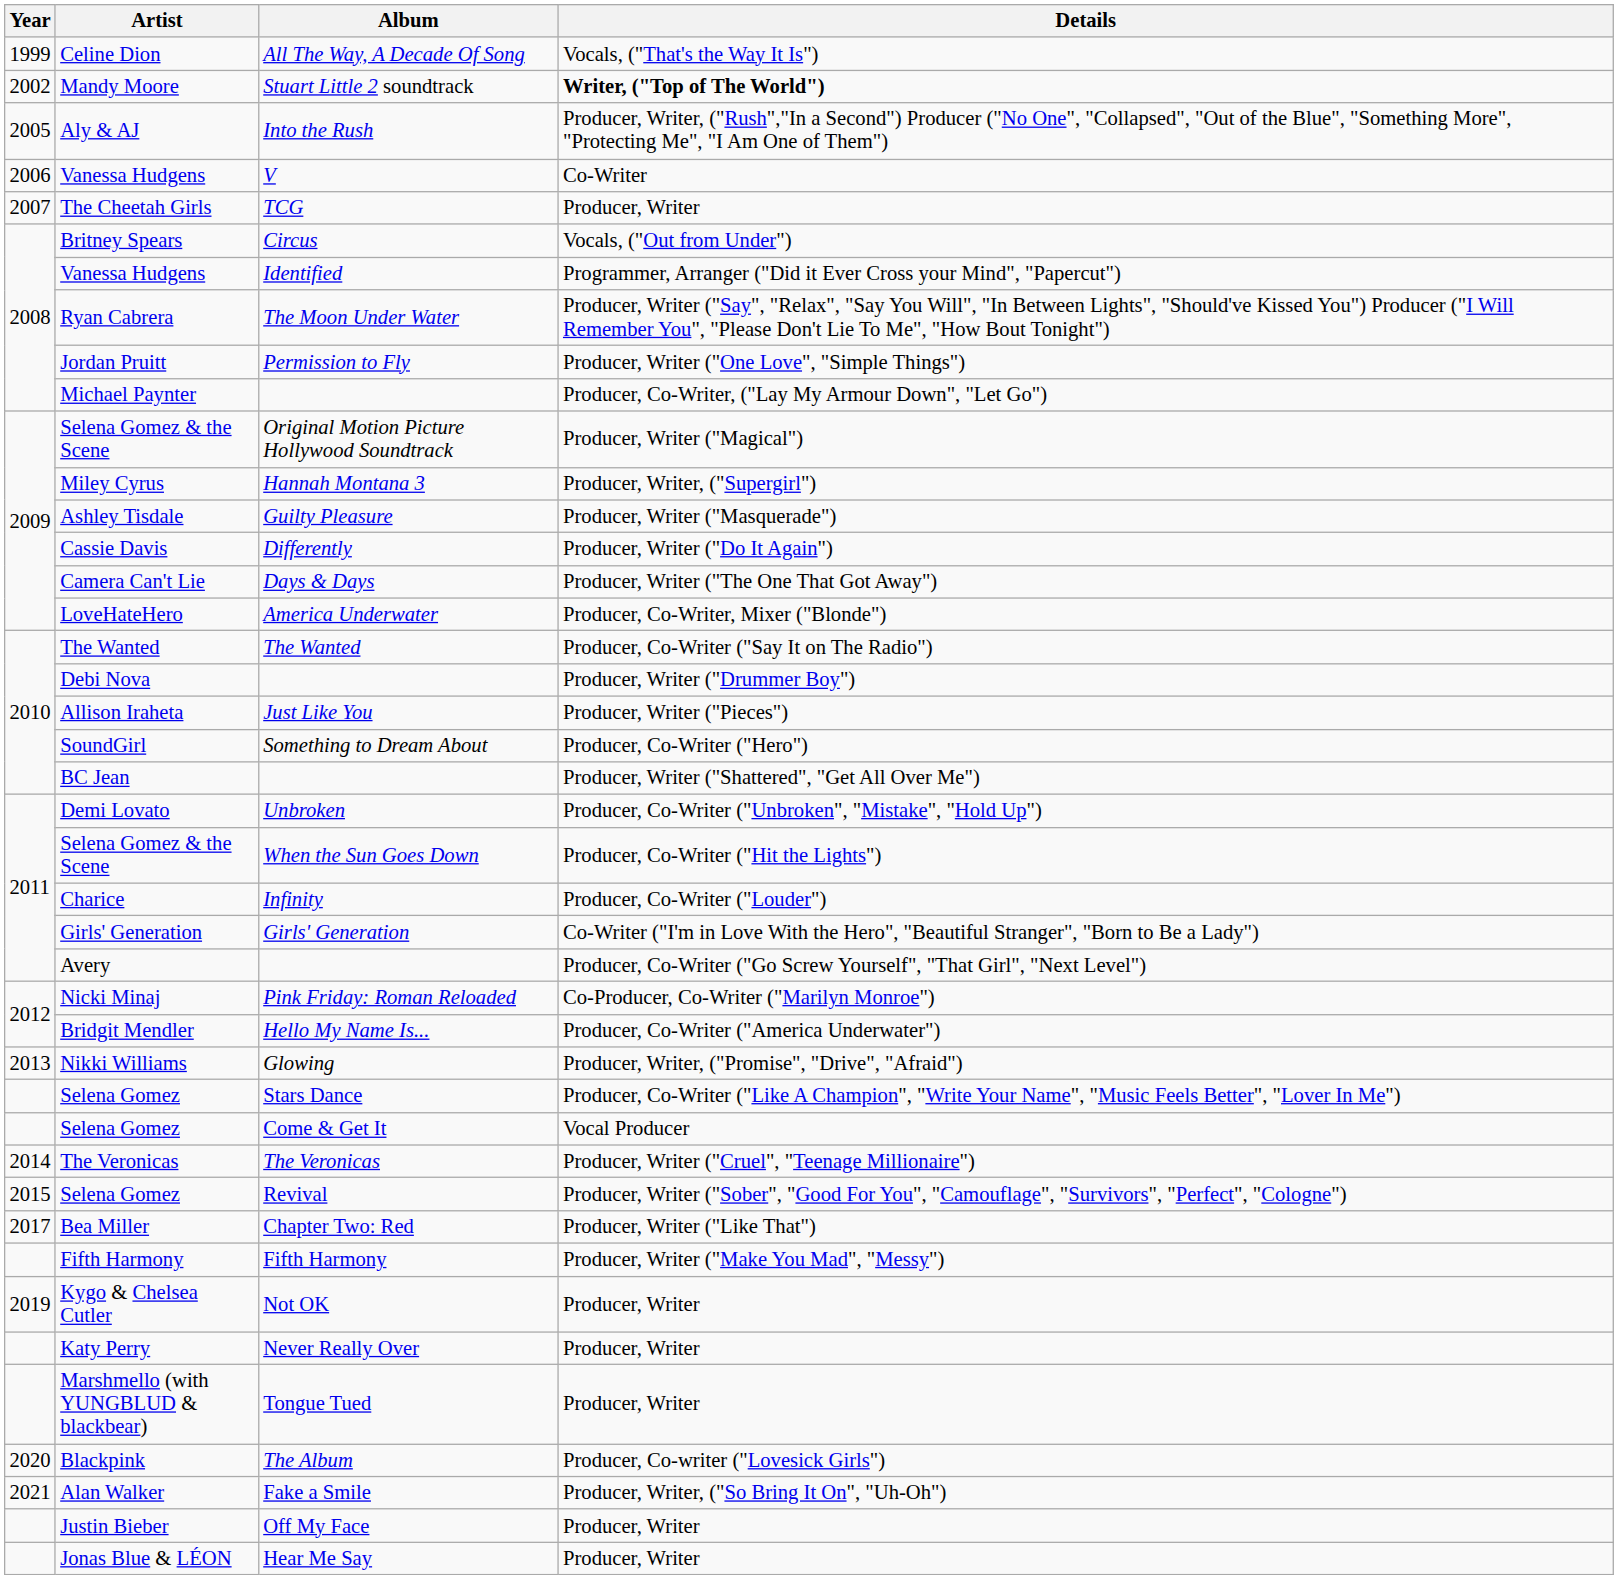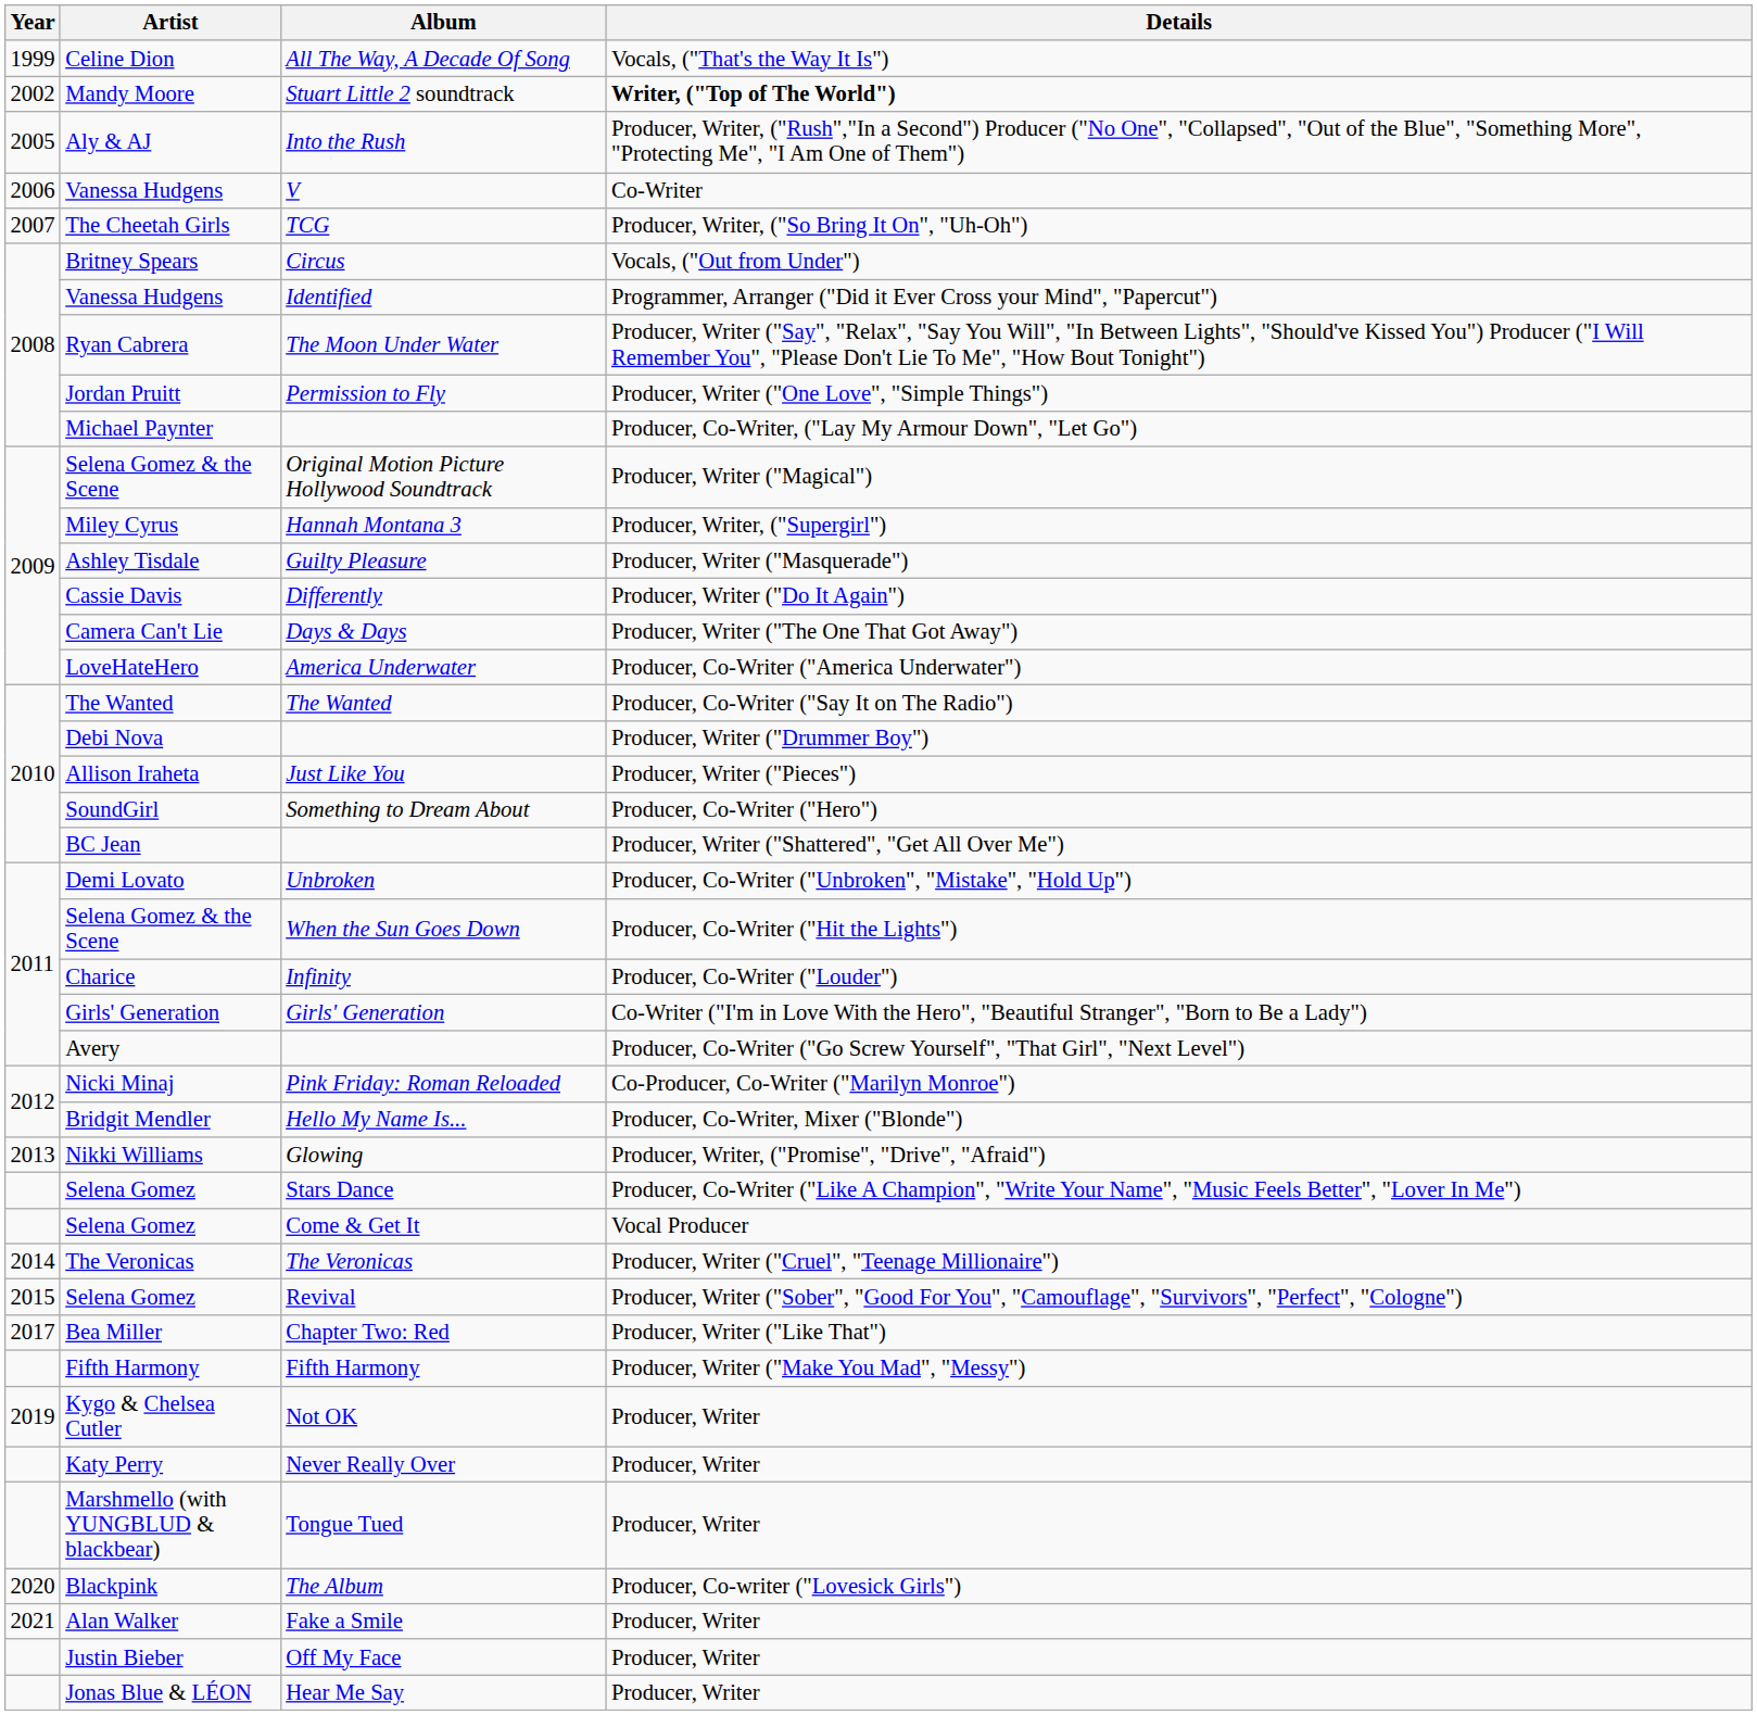 <table class="wikitable">
 <tr>
 <th>Year</th>
 <th style="width:150px;">Artist</th>
 <th style="width:225px;">Album</th>
 <th>Details</th>
 </tr>
 <tr>
 <td>1999</td>
 <td><a href='#'>Celine Dion</a></td>
 <td><em><a href='#'>All The Way, A Decade Of Song</a></em></td>
 <td>Vocals, ("<a href='#'>That's the Way It Is</a>")</td>
 </tr>
 <tr>
 <td>2002</td>
 <td><a href='#'>Mandy Moore</a></td>
 <td><em><a href='#'>Stuart Little 2</a></em> soundtrack</td>
 <td><strong>Writer, ("Top of The World")</strong></td>
 </tr>
 <tr>
 <td>2005</td>
 <td><a href='#'>Aly & AJ</a></td>
 <td><em><a href='#'>Into the Rush</a></em></td>
 <td>Producer, Writer, ("<a href='#'>Rush</a>","In a Second") Producer ("<a href='#'>No One</a>", "Collapsed", "Out of the Blue", "Something More", "Protecting Me", "I Am One of Them")</td>
 </tr>
 <tr>
 <td>2006</td>
 <td><a href='#'>Vanessa Hudgens</a></td>
 <td><em><a href='#'>V</a></em></td>
 <td>Co-Writer</td>
 </tr>
 <tr>
 <td>2007</td>
 <td><a href='#'>The Cheetah Girls</a></td>
 <td><em><a href='#'>TCG</a></em></td>
-<td>Producer, Writer</td>
+<td>Producer, Writer, ("<a href='#'>So Bring It On</a>", "Uh-Oh")</td>
 </tr>
 <tr>
 <td rowspan=5>2008</td>
 <td><a href='#'>Britney Spears</a></td>
 <td><em><a href='#'>Circus</a></em></td>
 <td>Vocals, ("<a href='#'>Out from Under</a>")</td>
 </tr>
 <tr>
 <td><a href='#'>Vanessa Hudgens</a></td>
 <td><em><a href='#'>Identified</a></em></td>
 <td>Programmer, Arranger ("Did it Ever Cross your Mind", "Papercut")</td>
 </tr>
 <tr>
 <td><a href='#'>Ryan Cabrera</a></td>
 <td><em><a href='#'>The Moon Under Water</a></em></td>
 <td>Producer, Writer ("<a href='#'>Say</a>", "Relax", "Say You Will", "In Between Lights", "Should've Kissed You") Producer ("<a href='#'>I Will Remember You</a>", "Please Don't Lie To Me", "How Bout Tonight")</td>
 </tr>
 <tr>
 <td><a href='#'>Jordan Pruitt</a></td>
 <td><em><a href='#'>Permission to Fly</a></em></td>
 <td>Producer, Writer ("<a href='#'>One Love</a>", "Simple Things")</td>
 </tr>
 <tr>
 <td><a href='#'>Michael Paynter</a></td>
 <td></td>
 <td>Producer, Co-Writer, ("Lay My Armour Down", "Let Go")</td>
 </tr>
 <tr>
 <td rowspan=6>2009</td>
 <td><a href='#'>Selena Gomez & the Scene</a></td>
 <td><em>Original Motion Picture Hollywood Soundtrack</em></td>
 <td>Producer, Writer ("Magical")</td>
 </tr>
 <tr>
 <td><a href='#'>Miley Cyrus</a></td>
 <td><em><a href='#'>Hannah Montana 3</a></em></td>
 <td>Producer, Writer, ("<a href='#'>Supergirl</a>")</td>
 </tr>
 <tr>
 <td><a href='#'>Ashley Tisdale</a></td>
 <td><em><a href='#'>Guilty Pleasure</a></em></td>
 <td>Producer, Writer ("Masquerade")</td>
 </tr>
 <tr>
 <td><a href='#'>Cassie Davis</a></td>
 <td><em><a href='#'>Differently</a></em></td>
 <td>Producer, Writer ("<a href='#'>Do It Again</a>")</td>
 </tr>
 <tr>
 <td><a href='#'>Camera Can't Lie</a></td>
 <td><em><a href='#'>Days & Days</a></em></td>
 <td>Producer, Writer ("The One That Got Away")</td>
 </tr>
 <tr>
 <td><a href='#'>LoveHateHero</a></td>
 <td><em><a href='#'>America Underwater</a></em></td>
-<td>Producer, Co-Writer, Mixer ("Blonde")</td>
+<td>Producer, Co-Writer ("America Underwater")</td>
 </tr>
 <tr>
 <td rowspan=5>2010</td>
 <td><a href='#'>The Wanted</a></td>
 <td><em><a href='#'>The Wanted</a></em></td>
 <td>Producer, Co-Writer ("Say It on The Radio")</td>
 </tr>
 <tr>
 <td><a href='#'>Debi Nova</a></td>
 <td></td>
 <td>Producer, Writer ("<a href='#'>Drummer Boy</a>")</td>
 </tr>
 <tr>
 <td><a href='#'>Allison Iraheta</a></td>
 <td><em><a href='#'>Just Like You</a></em></td>
 <td>Producer, Writer ("Pieces")</td>
 </tr>
 <tr>
 <td><a href='#'>SoundGirl</a></td>
 <td><em>Something to Dream About</em></td>
 <td>Producer, Co-Writer ("Hero")</td>
 </tr>
 <tr>
 <td><a href='#'>BC Jean</a></td>
 <td></td>
 <td>Producer, Writer ("Shattered", "Get All Over Me")</td>
 </tr>
 <tr>
 <td rowspan=5>2011</td>
 <td><a href='#'>Demi Lovato</a></td>
 <td><em><a href='#'>Unbroken</a></em></td>
 <td>Producer, Co-Writer ("<a href='#'>Unbroken</a>", "<a href='#'>Mistake</a>", "<a href='#'>Hold Up</a>")</td>
 </tr>
 <tr>
 <td><a href='#'>Selena Gomez & the Scene</a></td>
 <td><em><a href='#'>When the Sun Goes Down</a></em></td>
 <td>Producer, Co-Writer ("<a href='#'>Hit the Lights</a>")</td>
 </tr>
 <tr>
 <td><a href='#'>Charice</a></td>
 <td><em><a href='#'>Infinity</a></em></td>
 <td>Producer, Co-Writer ("<a href='#'>Louder</a>")</td>
 </tr>
 <tr>
 <td><a href='#'>Girls' Generation</a></td>
 <td><em><a href='#'>Girls' Generation</a></em></td>
 <td>Co-Writer ("I'm in Love With the Hero", "Beautiful Stranger", "Born to Be a Lady")</td>
 </tr>
 <tr>
 <td>Avery</td>
 <td></td>
 <td>Producer, Co-Writer ("Go Screw Yourself", "That Girl", "Next Level")</td>
 </tr>
 <tr>
 <td rowspan=2>2012</td>
 <td><a href='#'>Nicki Minaj</a></td>
 <td><em><a href='#'>Pink Friday: Roman Reloaded</a></em></td>
 <td>Co-Producer, Co-Writer ("<a href='#'>Marilyn Monroe</a>")</td>
 </tr>
 <tr>
 <td><a href='#'>Bridgit Mendler</a></td>
 <td><em><a href='#'>Hello My Name Is...</a></em></td>
-<td>Producer, Co-Writer ("America Underwater")</td>
+<td>Producer, Co-Writer, Mixer ("Blonde")</td>
 </tr>
 <tr>
 <td>2013</td>
 <td><a href='#'>Nikki Williams</a></td>
 <td><em>Glowing</em></td>
 <td>Producer, Writer, ("Promise", "Drive", "Afraid")</td>
 </tr>
 <tr>
 <td></td>
 <td><a href='#'>Selena Gomez</a></td>
 <td><a href='#'>Stars Dance</a></td>
 <td>Producer, Co-Writer ("<a href='#'>Like A Champion</a>", "<a href='#'>Write Your Name</a>", "<a href='#'>Music Feels Better</a>", "<a href='#'>Lover In Me</a>")</td>
 </tr>
 <tr>
 <td></td>
 <td><a href='#'>Selena Gomez</a></td>
 <td><a href='#'>Come & Get It</a></td>
 <td>Vocal Producer</td>
 </tr>
 <tr>
 <td>2014</td>
 <td><a href='#'>The Veronicas</a></td>
 <td><em><a href='#'>The Veronicas</a></em></td>
 <td>Producer, Writer ("<a href='#'>Cruel</a>", "<a href='#'>Teenage Millionaire</a>")</td>
 </tr>
 <tr>
 <td>2015</td>
 <td><a href='#'>Selena Gomez</a></td>
 <td><a href='#'>Revival</a></td>
 <td>Producer, Writer ("<a href='#'>Sober</a>", "<a href='#'>Good For You</a>", "<a href='#'>Camouflage</a>", "<a href='#'>Survivors</a>", "<a href='#'>Perfect</a>", "<a href='#'>Cologne</a>")</td>
 </tr>
 <tr>
 <td>2017</td>
 <td><a href='#'>Bea Miller</a></td>
 <td><a href='#'>Chapter Two: Red</a></td>
 <td>Producer, Writer ("Like That")</td>
 </tr>
 <tr>
 <td></td>
 <td><a href='#'>Fifth Harmony</a></td>
 <td><a href='#'>Fifth Harmony</a></td>
 <td>Producer, Writer ("<a href='#'>Make You Mad</a>", "<a href='#'>Messy</a>")</td>
 </tr>
 <tr>
 <td>2019</td>
 <td><a href='#'>Kygo</a> & <a href='#'>Chelsea Cutler</a></td>
 <td><a href='#'>Not OK</a></td>
 <td>Producer, Writer</td>
 </tr>
 <tr>
 <td></td>
 <td><a href='#'>Katy Perry</a></td>
 <td><a href='#'>Never Really Over</a></td>
 <td>Producer, Writer</td>
 </tr>
 <tr>
 <td></td>
 <td><a href='#'>Marshmello</a> (with <a href='#'>YUNGBLUD</a> & <a href='#'>blackbear</a>)</td>
 <td><a href='#'>Tongue Tued</a></td>
 <td>Producer, Writer</td>
 </tr>
 <tr>
 <td rowspan=1>2020</td>
 <td><a href='#'>Blackpink</a></td>
 <td><em><a href='#'>The Album</a></em></td>
 <td>Producer, Co-writer ("<a href='#'>Lovesick Girls</a>")</td>
 </tr>
 <tr>
 <td>2021</td>
 <td><a href='#'>Alan Walker</a></td>
 <td><a href='#'>Fake a Smile</a></td>
-<td>Producer, Writer, ("<a href='#'>So Bring It On</a>", "Uh-Oh")</td>
+<td>Producer, Writer</td>
 </tr>
 <tr>
 <td></td>
 <td><a href='#'>Justin Bieber</a></td>
 <td><a href='#'>Off My Face</a></td>
 <td>Producer, Writer</td>
 </tr>
 <tr>
 <td></td>
 <td><a href='#'>Jonas Blue</a> & <a href='#'>LÉON</a></td>
 <td><a href='#'>Hear Me Say</a></td>
 <td>Producer, Writer</td>
 </tr>
 </table>
